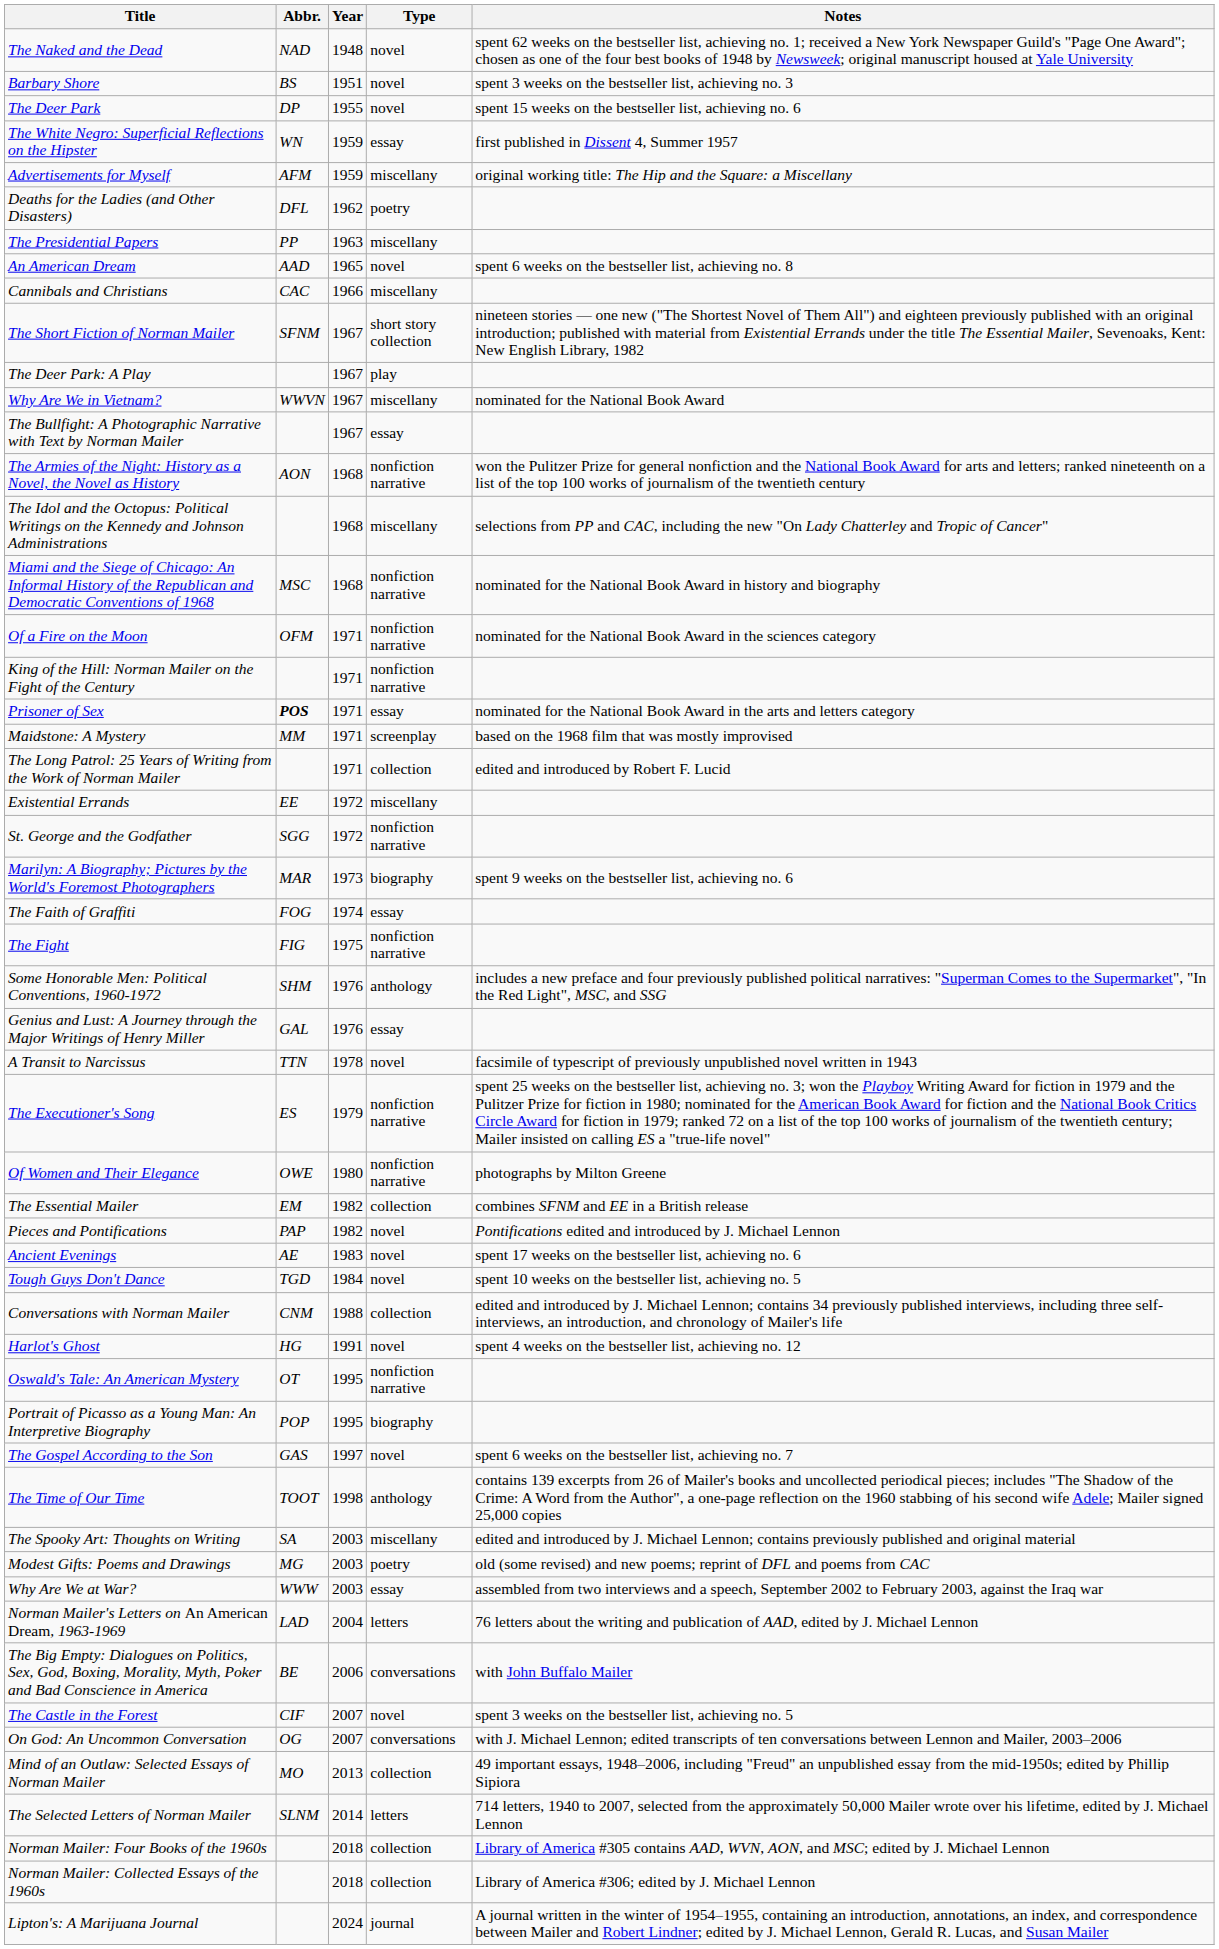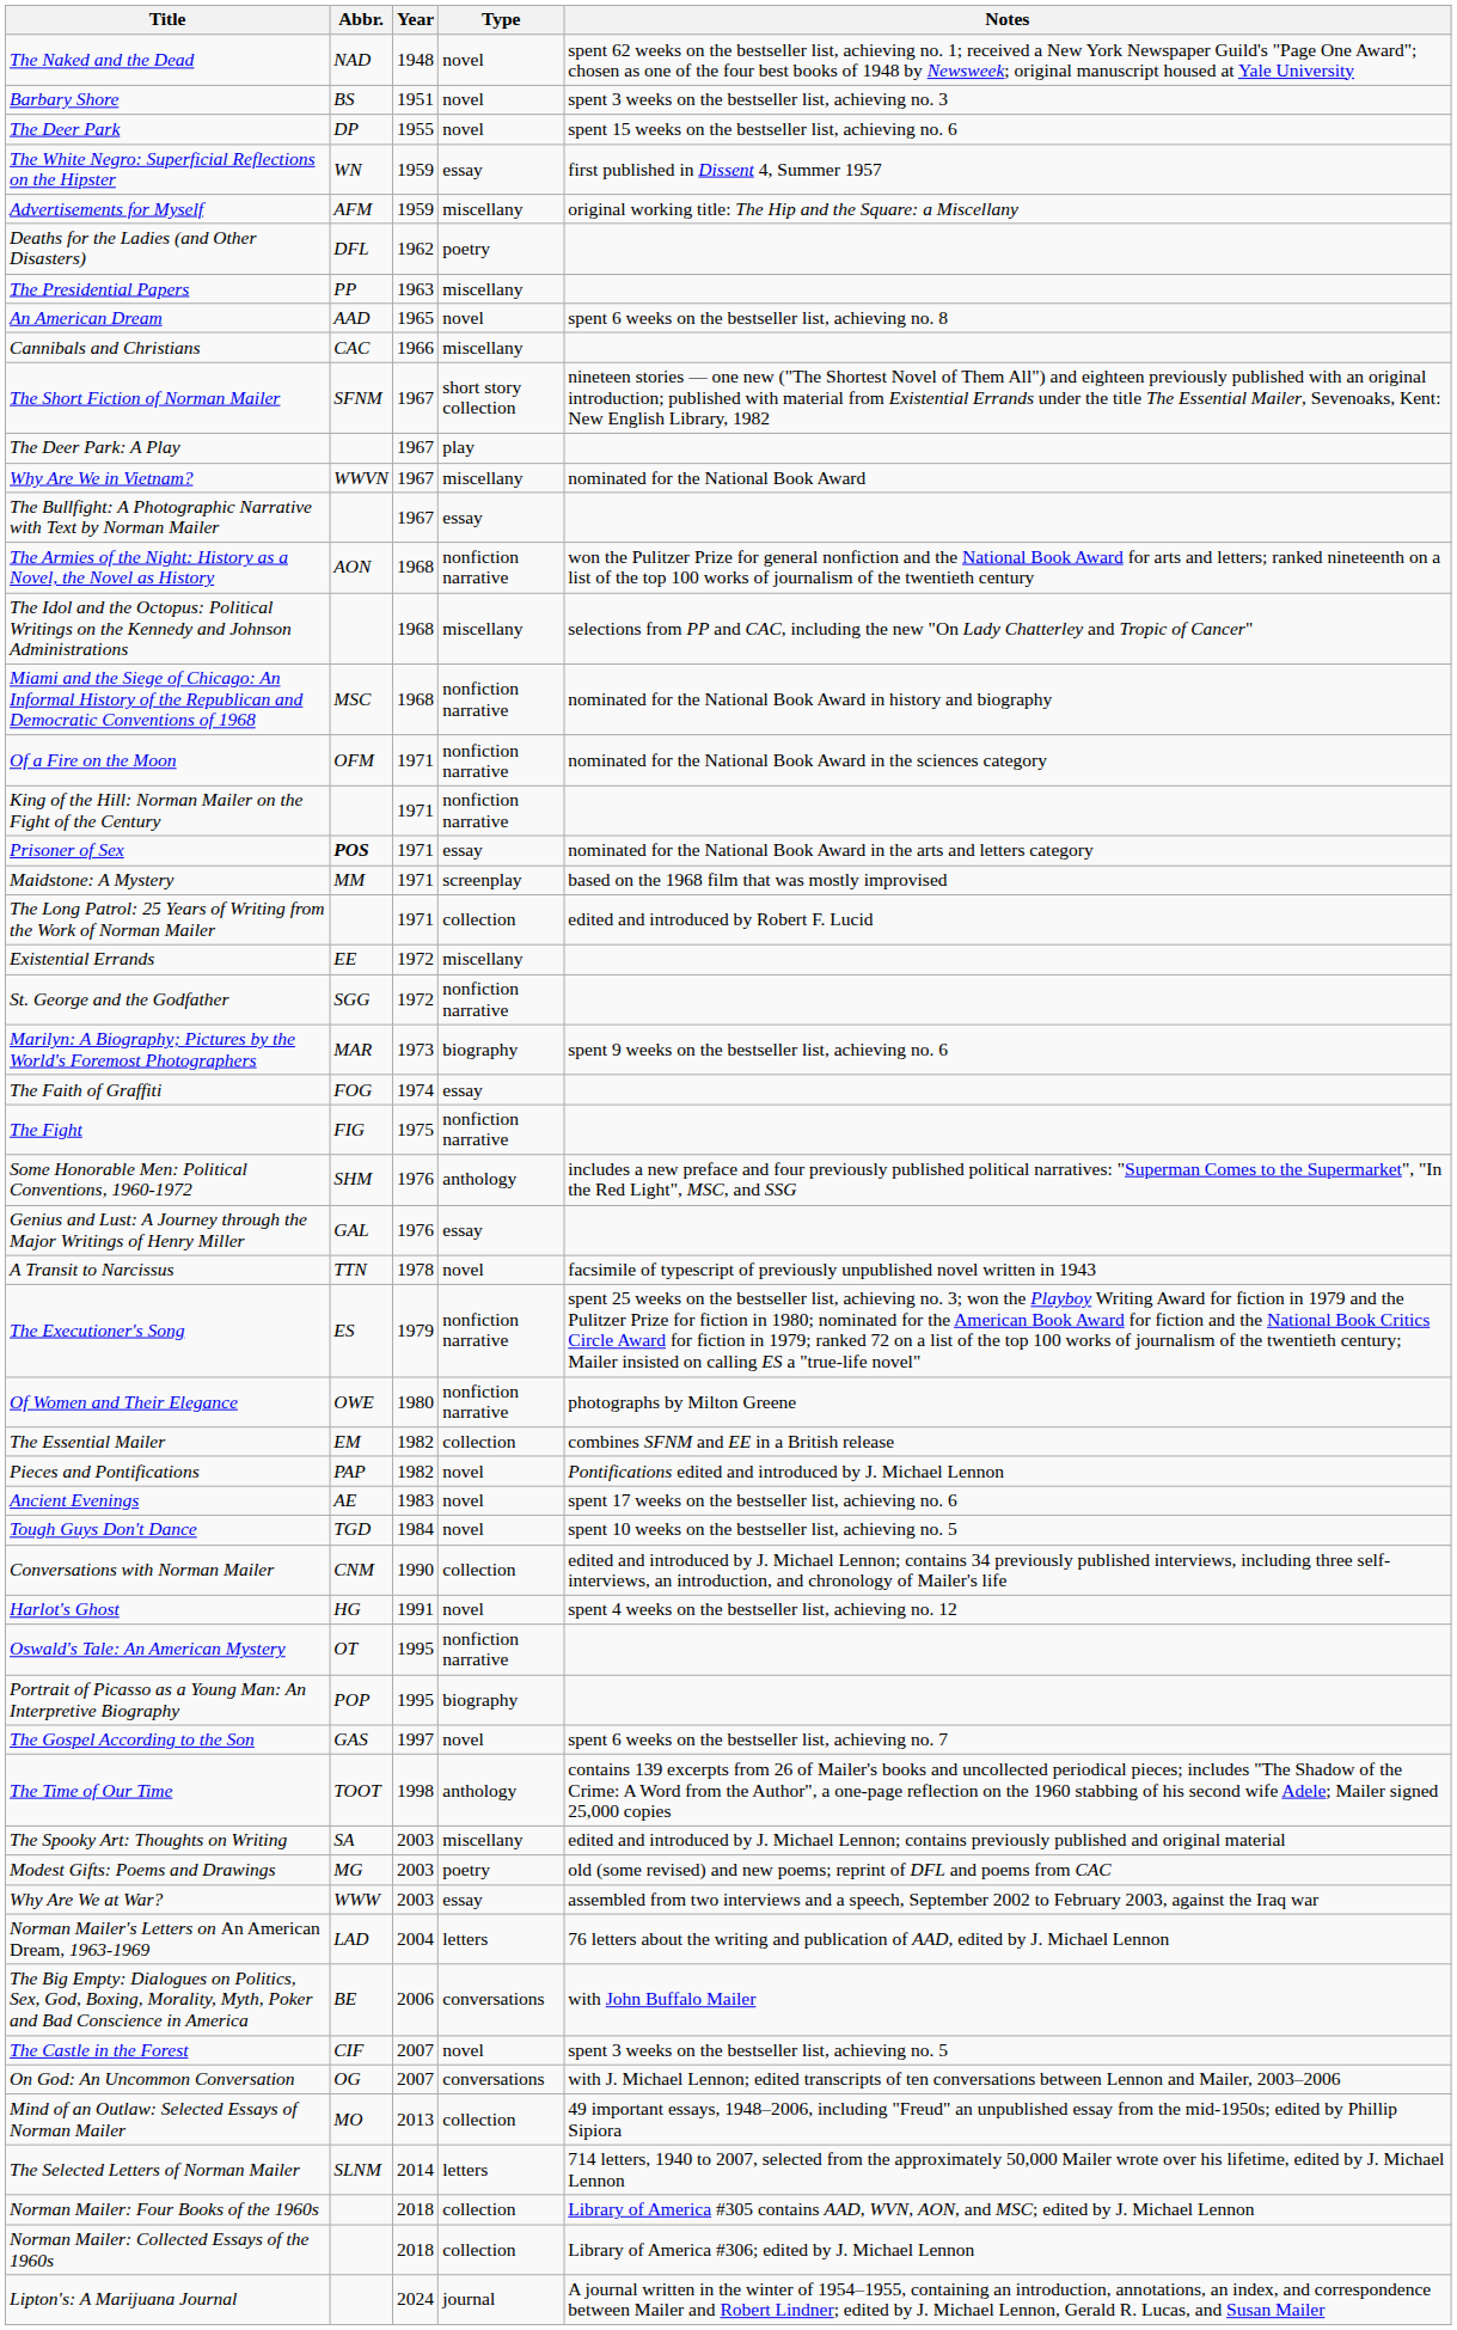 <table class="wikitable sortable" border="1">
 <tr>
 <th>Title</th>
 <th>Abbr.</th>
 <th>Year</th>
 <th>Type</th>
 <th>Notes</th>
 </tr>
 <tr>
 <td><em><a href='#'>The Naked and the Dead</a></em></td>
 <td><em>NAD</em></td>
 <td>1948</td>
 <td>novel</td>
 <td>spent 62 weeks on the bestseller list, achieving no. 1; received a New York Newspaper Guild's "Page One Award"; chosen as one of the four best books of 1948 by <em><a href='#'>Newsweek</a></em>; original manuscript housed at <a href='#'>Yale University</a></td>
 </tr>
 <tr>
 <td><em><a href='#'>Barbary Shore</a></em></td>
 <td><em>BS</em></td>
 <td>1951</td>
 <td>novel</td>
 <td>spent 3 weeks on the bestseller list, achieving no. 3</td>
 </tr>
 <tr>
 <td><em><a href='#'>The Deer Park</a></em></td>
 <td><em>DP</em></td>
 <td>1955</td>
 <td>novel</td>
 <td>spent 15 weeks on the bestseller list, achieving no. 6</td>
 </tr>
 <tr>
 <td><em><a href='#'>The White Negro: Superficial Reflections on the Hipster</a></em></td>
 <td><em>WN</em></td>
 <td>1959</td>
 <td>essay</td>
 <td>first published in <em><a href='#'>Dissent</a></em> 4, Summer 1957</td>
 </tr>
 <tr>
 <td><em><a href='#'>Advertisements for Myself</a></em></td>
 <td><em>AFM</em></td>
 <td>1959</td>
 <td>miscellany</td>
 <td>original working title: <em>The Hip and the Square: a Miscellany</em></td>
 </tr>
 <tr>
 <td><em>Deaths for the Ladies (and Other Disasters)</em></td>
 <td><em>DFL</em></td>
 <td>1962</td>
 <td>poetry</td>
 <td></td>
 </tr>
 <tr>
 <td><em><a href='#'>The Presidential Papers</a></em></td>
 <td><em>PP</em></td>
 <td>1963</td>
 <td>miscellany</td>
 <td></td>
 </tr>
 <tr>
 <td><em><a href='#'>An American Dream</a></em></td>
 <td><em>AAD</em></td>
 <td>1965</td>
 <td>novel</td>
 <td>spent 6 weeks on the bestseller list, achieving no. 8</td>
 </tr>
 <tr>
 <td><em>Cannibals and Christians</em></td>
 <td><em>CAC</em></td>
 <td>1966</td>
 <td>miscellany</td>
 <td></td>
 </tr>
 <tr>
 <td><em><a href='#'>The Short Fiction of Norman Mailer</a></em></td>
 <td><em>SFNM</em></td>
 <td>1967</td>
 <td>short story collection</td>
 <td>nineteen stories — one new ("The Shortest Novel of Them All") and eighteen previously published with an original introduction; published with material from <em>Existential Errands</em> under the title <em>The Essential Mailer</em>, Sevenoaks, Kent: New English Library, 1982</td>
 </tr>
 <tr>
 <td><em>The Deer Park: A Play</em></td>
 <td></td>
 <td>1967</td>
 <td>play</td>
 <td></td>
 </tr>
 <tr>
 <td><em><a href='#'>Why Are We in Vietnam?</a></em></td>
 <td><em>WWVN</em></td>
 <td>1967</td>
 <td>miscellany</td>
 <td>nominated for the National Book Award</td>
 </tr>
 <tr>
 <td><em>The Bullfight: A Photographic Narrative with Text by Norman Mailer</em></td>
 <td></td>
 <td>1967</td>
 <td>essay</td>
 <td></td>
 </tr>
 <tr>
 <td><em><a href='#'>The Armies of the Night: History as a Novel, the Novel as History</a></em></td>
 <td><em>AON</em></td>
 <td>1968</td>
 <td>nonfiction narrative</td>
 <td>won the Pulitzer Prize for general nonfiction and the <a href='#'>National Book Award</a> for arts and letters; ranked nineteenth on a list of the top 100 works of journalism of the twentieth century</td>
 </tr>
 <tr>
 <td><em>The Idol and the Octopus: Political Writings on the Kennedy and Johnson Administrations</em></td>
 <td></td>
 <td>1968</td>
 <td>miscellany</td>
 <td>selections from <em>PP</em> and <em>CAC</em>, including the new "On <em>Lady Chatterley</em> and <em>Tropic of Cancer</em>"</td>
 </tr>
 <tr>
 <td><em><a href='#'>Miami and the Siege of Chicago: An Informal History of the Republican and Democratic Conventions of 1968</a></em></td>
 <td><em>MSC</em></td>
 <td>1968</td>
 <td>nonfiction narrative</td>
 <td>nominated for the National Book Award in history and biography</td>
 </tr>
 <tr>
 <td><em><a href='#'>Of a Fire on the Moon</a></em></td>
 <td><em>OFM</em></td>
 <td>1971</td>
 <td>nonfiction narrative</td>
 <td>nominated for the National Book Award in the sciences category</td>
 </tr>
 <tr>
 <td><em>King of the Hill: Norman Mailer on the Fight of the Century</em></td>
 <td></td>
 <td>1971</td>
 <td>nonfiction narrative</td>
 <td></td>
 </tr>
 <tr>
 <td><em><a href='#'>Prisoner of Sex</a></em></td>
 <td><strong><em>POS</em></strong></td>
 <td>1971</td>
 <td>essay</td>
 <td>nominated for the National Book Award in the arts and letters category</td>
 </tr>
 <tr>
 <td><em>Maidstone: A Mystery</em></td>
 <td><em>MM</em></td>
 <td>1971</td>
 <td>screenplay</td>
 <td>based on the 1968 film that was mostly improvised</td>
 </tr>
 <tr>
 <td><em>The Long Patrol: 25 Years of Writing from the Work of Norman Mailer</em></td>
 <td></td>
 <td>1971</td>
 <td>collection</td>
 <td>edited and introduced by Robert F. Lucid</td>
 </tr>
 <tr>
 <td><em>Existential Errands</em></td>
 <td><em>EE</em></td>
 <td>1972</td>
 <td>miscellany</td>
 <td></td>
 </tr>
 <tr>
 <td><em>St. George and the Godfather</em></td>
 <td><em>SGG</em></td>
 <td>1972</td>
 <td>nonfiction narrative</td>
 <td></td>
 </tr>
 <tr>
 <td><em><a href='#'>Marilyn: A Biography; Pictures by the World's Foremost Photographers</a></em></td>
 <td><em>MAR</em></td>
 <td>1973</td>
 <td>biography</td>
 <td>spent 9 weeks on the bestseller list, achieving no. 6</td>
 </tr>
 <tr>
 <td><em>The Faith of Graffiti</em></td>
 <td><em>FOG</em></td>
 <td>1974</td>
 <td>essay</td>
 <td></td>
 </tr>
 <tr>
 <td><em><a href='#'>The Fight</a></em></td>
 <td><em>FIG</em></td>
 <td>1975</td>
 <td>nonfiction narrative</td>
 <td></td>
 </tr>
 <tr>
 <td><em>Some Honorable Men: Political Conventions, 1960-1972</em></td>
 <td><em>SHM</em></td>
 <td>1976</td>
 <td>anthology</td>
 <td>includes a new preface and four previously published political narratives: "<a href='#'>Superman Comes to the Supermarket</a>", "In the Red Light", <em>MSC</em>, and <em>SSG</em></td>
 </tr>
 <tr>
 <td><em>Genius and Lust: A Journey through the Major Writings of Henry Miller</em></td>
 <td><em>GAL</em></td>
 <td>1976</td>
 <td>essay</td>
 <td></td>
 </tr>
 <tr>
 <td><em>A Transit to Narcissus</em></td>
 <td><em>TTN</em></td>
 <td>1978</td>
 <td>novel</td>
 <td>facsimile of typescript of previously unpublished novel written in 1943</td>
 </tr>
 <tr>
 <td><em><a href='#'>The Executioner's Song</a></em></td>
 <td><em>ES</em></td>
 <td>1979</td>
 <td>nonfiction narrative</td>
 <td>spent 25 weeks on the bestseller list, achieving no. 3; won the <em><a href='#'>Playboy</a></em> Writing Award for fiction in 1979 and the Pulitzer Prize for fiction in 1980; nominated for the <a href='#'>American Book Award</a> for fiction and the <a href='#'>National Book Critics Circle Award</a> for fiction in 1979; ranked 72 on a list of the top 100 works of journalism of the twentieth century; Mailer insisted on calling <em>ES</em> a "true-life novel"</td>
 </tr>
 <tr>
 <td><em><a href='#'>Of Women and Their Elegance</a></em></td>
 <td><em>OWE</em></td>
 <td>1980</td>
 <td>nonfiction narrative</td>
 <td>photographs by Milton Greene</td>
 </tr>
 <tr>
 <td><em>The Essential Mailer</em></td>
 <td><em>EM</em></td>
 <td>1982</td>
 <td>collection</td>
 <td>combines <em>SFNM</em> and <em>EE</em> in a British release</td>
 </tr>
 <tr>
 <td><em>Pieces and Pontifications</em></td>
 <td><em>PAP</em></td>
 <td>1982</td>
 <td>novel</td>
 <td><em>Pontifications</em> edited and introduced by J. Michael Lennon</td>
 </tr>
 <tr>
 <td><em><a href='#'>Ancient Evenings</a></em></td>
 <td><em>AE</em></td>
 <td>1983</td>
 <td>novel</td>
 <td>spent 17 weeks on the bestseller list, achieving no. 6</td>
 </tr>
 <tr>
 <td><em><a href='#'>Tough Guys Don't Dance</a></em></td>
 <td><em>TGD</em></td>
 <td>1984</td>
 <td>novel</td>
 <td>spent 10 weeks on the bestseller list, achieving no. 5</td>
 </tr>
 <tr>
 <td><em>Conversations with Norman Mailer</em></td>
 <td><em>CNM</em></td>
-<td>1988</td>
+<td>1990</td>
 <td>collection</td>
 <td>edited and introduced by J. Michael Lennon; contains 34 previously published interviews, including three self-interviews, an introduction, and chronology of Mailer's life</td>
 </tr>
 <tr>
 <td><em><a href='#'>Harlot's Ghost</a></em></td>
 <td><em>HG</em></td>
 <td>1991</td>
 <td>novel</td>
 <td>spent 4 weeks on the bestseller list, achieving no. 12</td>
 </tr>
 <tr>
 <td><em><a href='#'>Oswald's Tale: An American Mystery</a></em></td>
 <td><em>OT</em></td>
 <td>1995</td>
 <td>nonfiction narrative</td>
 <td></td>
 </tr>
 <tr>
 <td><em>Portrait of Picasso as a Young Man: An Interpretive Biography</em></td>
 <td><em>POP</em></td>
 <td>1995</td>
 <td>biography</td>
 <td></td>
 </tr>
 <tr>
 <td><em><a href='#'>The Gospel According to the Son</a></em></td>
 <td><em>GAS</em></td>
 <td>1997</td>
 <td>novel</td>
 <td>spent 6 weeks on the bestseller list, achieving no. 7</td>
 </tr>
 <tr>
 <td><em><a href='#'>The Time of Our Time</a></em></td>
 <td><em>TOOT</em></td>
 <td>1998</td>
 <td>anthology</td>
 <td>contains 139 excerpts from 26 of Mailer's books and uncollected periodical pieces; includes "The Shadow of the Crime: A Word from the Author", a one-page reflection on the 1960 stabbing of his second wife <a href='#'>Adele</a>; Mailer signed 25,000 copies</td>
 </tr>
 <tr>
 <td><em>The Spooky Art: Thoughts on Writing</em></td>
 <td><em>SA</em></td>
 <td>2003</td>
 <td>miscellany</td>
 <td>edited and introduced by J. Michael Lennon; contains previously published and original material</td>
 </tr>
 <tr>
 <td><em>Modest Gifts: Poems and Drawings</em></td>
 <td><em>MG</em></td>
 <td>2003</td>
 <td>poetry</td>
 <td>old (some revised) and new poems; reprint of <em>DFL</em> and poems from <em>CAC</em></td>
 </tr>
 <tr>
 <td><em>Why Are We at War?</em></td>
 <td><em>WWW</em></td>
 <td>2003</td>
 <td>essay</td>
 <td>assembled from two interviews and a speech, September 2002 to February 2003, against the Iraq war</td>
 </tr>
 <tr>
 <td><em>Norman Mailer's Letters on </em>An American Dream<em>, 1963-1969</em></td>
 <td><em>LAD</em></td>
 <td>2004</td>
 <td>letters</td>
 <td>76 letters about the writing and publication of <em>AAD</em>, edited by J. Michael Lennon</td>
 </tr>
 <tr>
 <td><em>The Big Empty: Dialogues on Politics, Sex, God, Boxing, Morality, Myth, Poker and Bad Conscience in America</em></td>
 <td><em>BE</em></td>
 <td>2006</td>
 <td>conversations</td>
 <td>with <a href='#'>John Buffalo Mailer</a></td>
 </tr>
 <tr>
 <td><em><a href='#'>The Castle in the Forest</a></em></td>
 <td><em>CIF</em></td>
 <td>2007</td>
 <td>novel</td>
 <td>spent 3 weeks on the bestseller list, achieving no. 5</td>
 </tr>
 <tr>
 <td><em>On God: An Uncommon Conversation</em></td>
 <td><em>OG</em></td>
 <td>2007</td>
 <td>conversations</td>
 <td>with J. Michael Lennon; edited transcripts of ten conversations between Lennon and Mailer, 2003–2006</td>
 </tr>
 <tr>
 <td><em>Mind of an Outlaw: Selected Essays of Norman Mailer</em></td>
 <td><em>MO</em></td>
 <td>2013</td>
 <td>collection</td>
 <td>49 important essays, 1948–2006, including "Freud" an unpublished essay from the mid-1950s; edited by Phillip Sipiora</td>
 </tr>
 <tr>
 <td><em>The Selected Letters of Norman Mailer</em></td>
 <td><em>SLNM</em></td>
 <td>2014</td>
 <td>letters</td>
 <td>714 letters, 1940 to 2007, selected from the approximately 50,000 Mailer wrote over his lifetime, edited by J. Michael Lennon</td>
 </tr>
 <tr>
 <td><em>Norman Mailer: Four Books of the 1960s</em></td>
 <td></td>
 <td>2018</td>
 <td>collection</td>
 <td><a href='#'>Library of America</a> #305 contains <em>AAD</em>, <em>WVN</em>, <em>AON</em>, and <em>MSC</em>; edited by J. Michael Lennon</td>
 </tr>
 <tr>
 <td><em>Norman Mailer: Collected Essays of the 1960s</em></td>
 <td></td>
 <td>2018</td>
 <td>collection</td>
 <td>Library of America #306; edited by J. Michael Lennon</td>
 </tr>
 <tr>
 <td><em>Lipton's: A Marijuana Journal</em></td>
 <td></td>
 <td>2024</td>
 <td>journal</td>
 <td>A journal written in the winter of 1954–1955, containing an introduction, annotations, an index, and correspondence between Mailer and <a href='#'>Robert Lindner</a>; edited by J. Michael Lennon, Gerald R. Lucas, and <a href='#'>Susan Mailer</a></td>
 </tr>
 </table>
